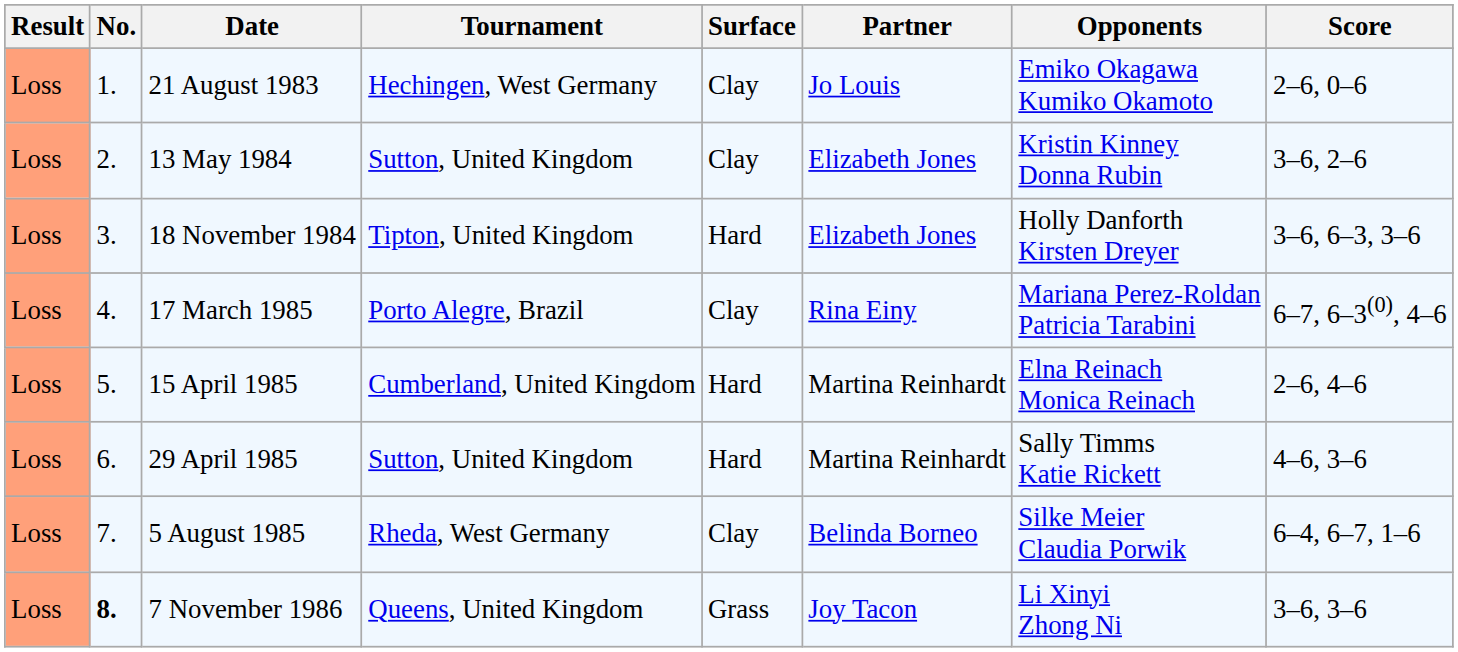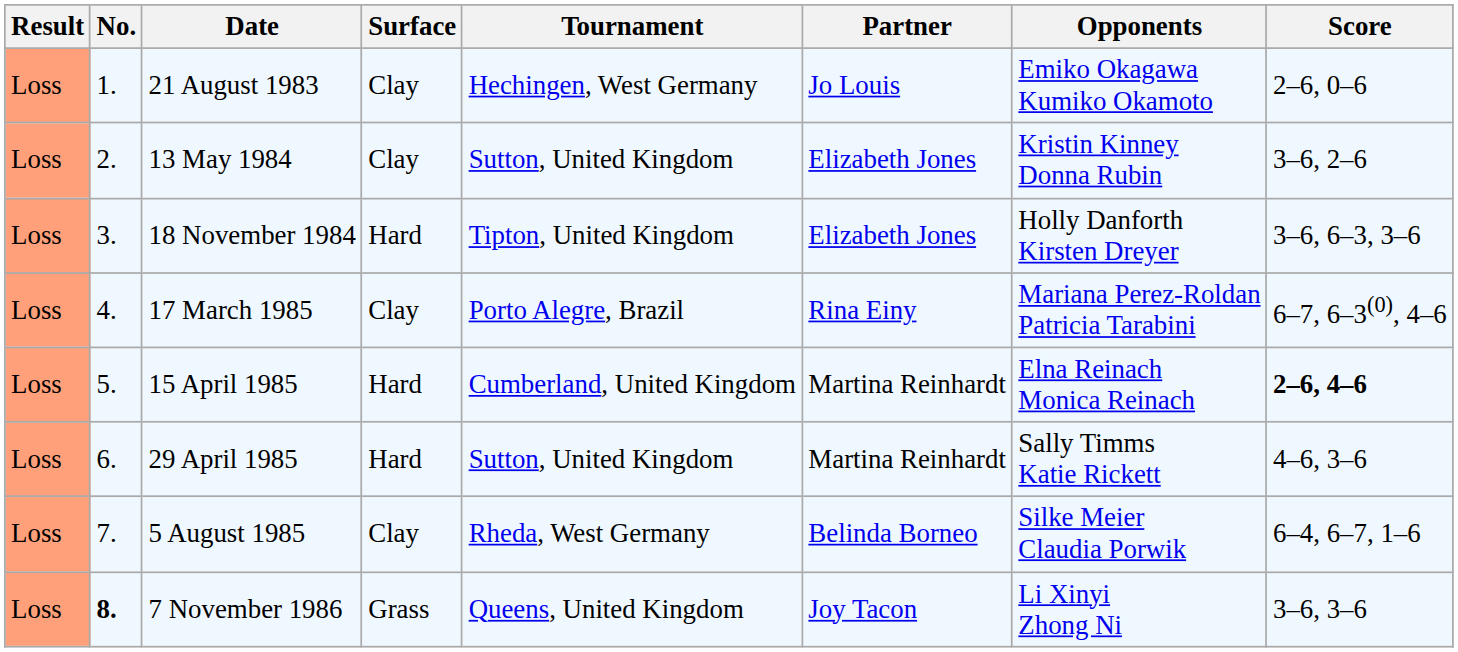 <table class="sortable wikitable" style=font-size:97%>
 <tr>
 <th>Result</th>
 <th>No.</th>
 <th>Date</th>
+<th>Surface</th>
 <th>Tournament</th>
-<th>Surface</th>
 <th>Partner</th>
 <th>Opponents</th>
 <th>Score</th>
 </tr>
 <tr style="background:#f0f8ff;">
 <td style="background:#ffa07a;">Loss</td>
 <td>1.</td>
 <td>21 August 1983</td>
+<td>Clay</td>
 <td><a href='#'>Hechingen</a>, West Germany</td>
-<td>Clay</td>
 <td> <a href='#'>Jo Louis</a></td>
 <td> <a href='#'>Emiko Okagawa</a> <br>  <a href='#'>Kumiko Okamoto</a></td>
 <td>2–6, 0–6</td>
 </tr>
 <tr style="background:#f0f8ff;">
 <td style="background:#ffa07a;">Loss</td>
 <td>2.</td>
 <td>13 May 1984</td>
+<td>Clay</td>
 <td><a href='#'>Sutton</a>, United Kingdom</td>
-<td>Clay</td>
 <td> <a href='#'>Elizabeth Jones</a></td>
 <td> <a href='#'>Kristin Kinney</a> <br>  <a href='#'>Donna Rubin</a></td>
 <td>3–6, 2–6</td>
 </tr>
 <tr style="background:#f0f8ff;">
 <td style="background:#ffa07a;">Loss</td>
 <td>3.</td>
 <td>18 November 1984</td>
+<td>Hard</td>
 <td><a href='#'>Tipton</a>, United Kingdom</td>
-<td>Hard</td>
 <td> <a href='#'>Elizabeth Jones</a></td>
 <td> Holly Danforth <br>  <a href='#'>Kirsten Dreyer</a></td>
 <td>3–6, 6–3, 3–6</td>
 </tr>
 <tr style="background:#f0f8ff;">
 <td style="background:#ffa07a;">Loss</td>
 <td>4.</td>
 <td>17 March 1985</td>
+<td>Clay</td>
 <td><a href='#'>Porto Alegre</a>, Brazil</td>
-<td>Clay</td>
 <td> <a href='#'>Rina Einy</a></td>
 <td> <a href='#'>Mariana Perez-Roldan</a> <br>  <a href='#'>Patricia Tarabini</a></td>
 <td>6–7, 6–3<sup>(0)</sup>, 4–6</td>
 </tr>
 <tr style="background:#f0f8ff;">
 <td style="background:#ffa07a;">Loss</td>
 <td>5.</td>
 <td>15 April 1985</td>
+<td>Hard</td>
 <td><a href='#'>Cumberland</a>, United Kingdom</td>
-<td>Hard</td>
 <td> Martina Reinhardt</td>
 <td> <a href='#'>Elna Reinach</a> <br>  <a href='#'>Monica Reinach</a></td>
-<td>2–6, 4–6</td>
+<td><strong>2–6, 4–6</strong></td>
 </tr>
 <tr style="background:#f0f8ff;">
 <td style="background:#ffa07a;">Loss</td>
 <td>6.</td>
 <td>29 April 1985</td>
+<td>Hard</td>
 <td><a href='#'>Sutton</a>, United Kingdom</td>
-<td>Hard</td>
 <td> Martina Reinhardt</td>
 <td> Sally Timms <br>  <a href='#'>Katie Rickett</a></td>
 <td>4–6, 3–6</td>
 </tr>
 <tr style="background:#f0f8ff;">
 <td style="background:#ffa07a;">Loss</td>
 <td>7.</td>
 <td>5 August 1985</td>
+<td>Clay</td>
 <td><a href='#'>Rheda</a>, West Germany</td>
-<td>Clay</td>
 <td> <a href='#'>Belinda Borneo</a></td>
 <td> <a href='#'>Silke Meier</a> <br>  <a href='#'>Claudia Porwik</a></td>
 <td>6–4, 6–7, 1–6</td>
 </tr>
 <tr style="background:#f0f8ff;">
 <td style="background:#ffa07a;">Loss</td>
 <td><strong>8.</strong></td>
 <td>7 November 1986</td>
+<td>Grass</td>
 <td><a href='#'>Queens</a>, United Kingdom</td>
-<td>Grass</td>
 <td> <a href='#'>Joy Tacon</a></td>
 <td> <a href='#'>Li Xinyi</a> <br>  <a href='#'>Zhong Ni</a></td>
 <td>3–6, 3–6</td>
 </tr>
 </table>
